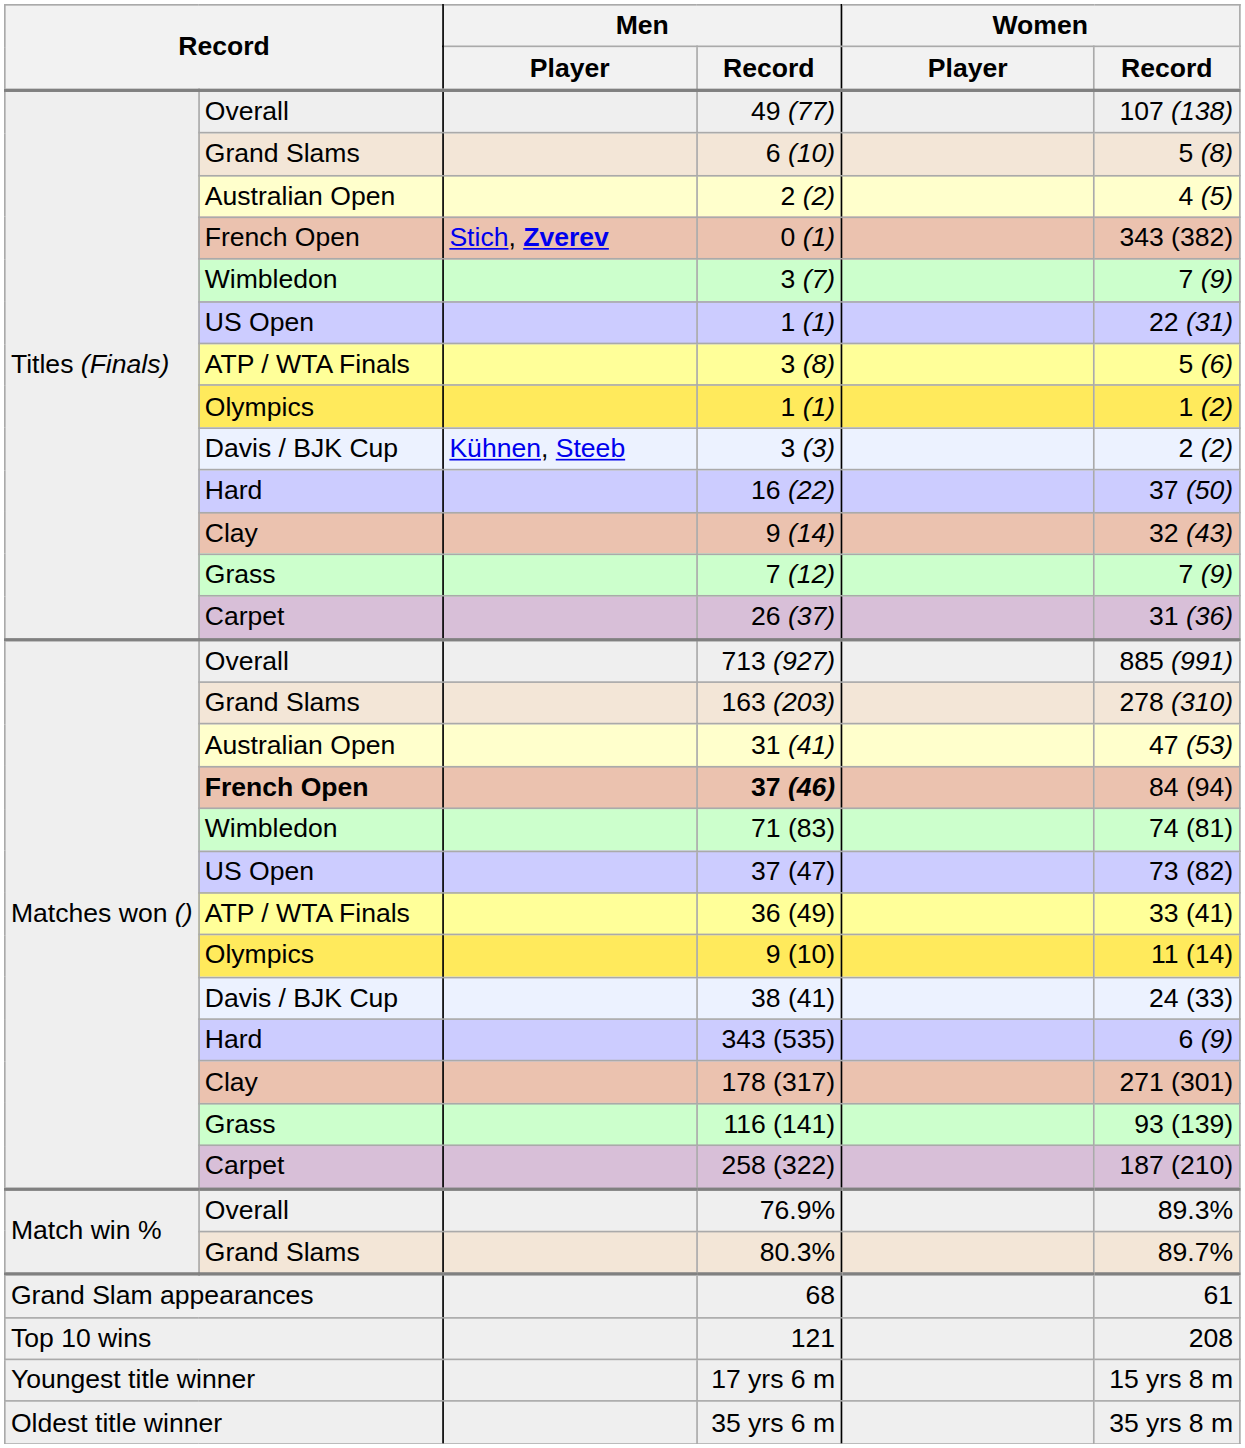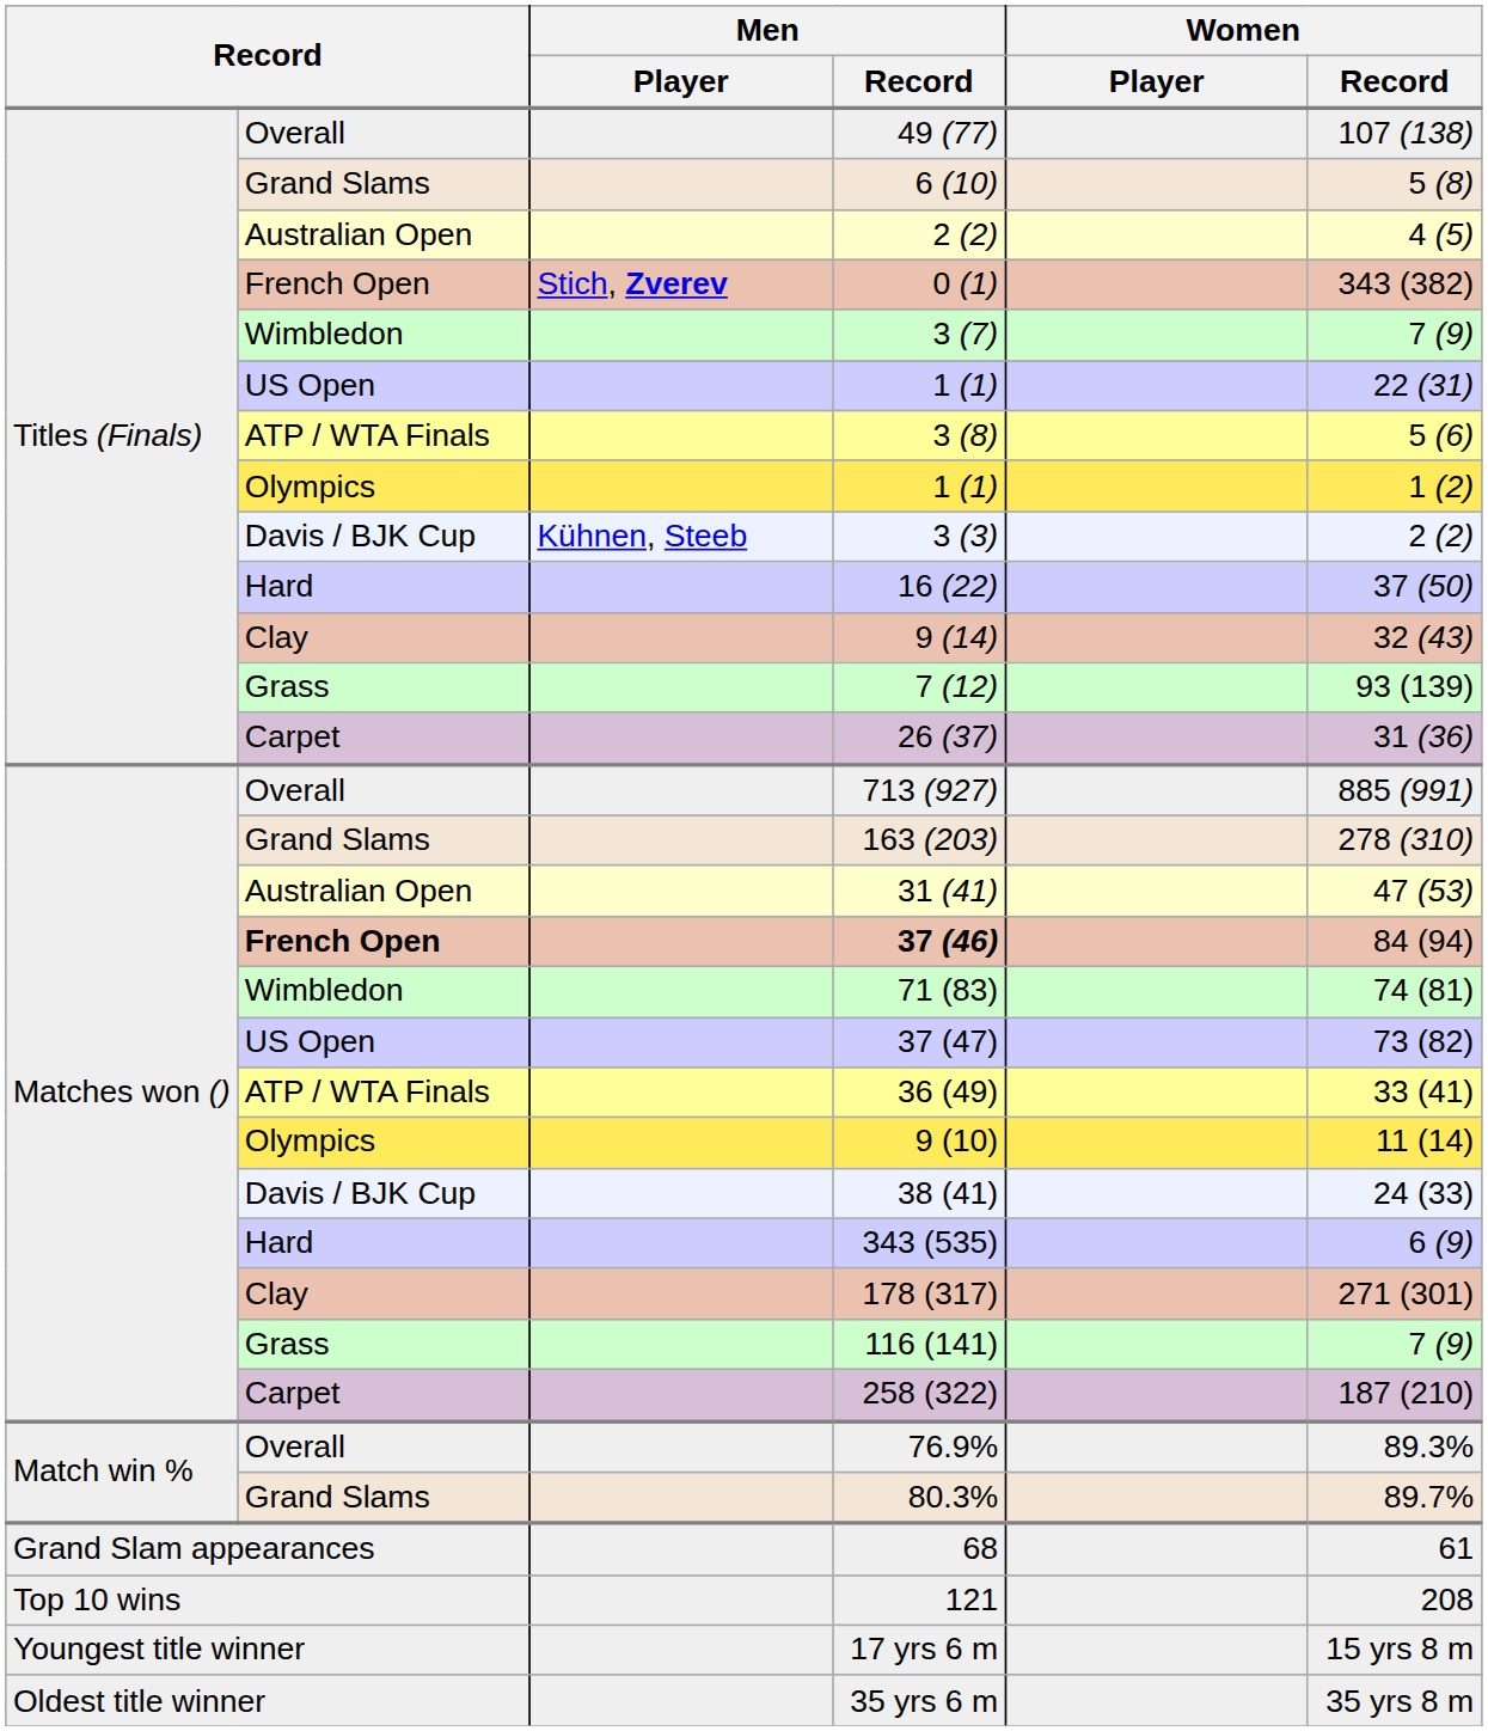 <table class="wikitable sortable nowrap">
 <tr>
 <th colspan="2" rowspan="2" style="border-right: 1pt black solid">Record</th>
 <th colspan="2" style="border-right: 1pt black solid">Men</th>
 <th colspan="2">Women</th>
 </tr>
 <tr>
 <th width="145">Player</th>
 <th width="80" class="unsortable" style="border-right: 1pt black solid">Record</th>
 <th width="145">Player</th>
 <th width="80" class="unsortable">Record</th>
 </tr>
 <tr bgcolor=efefef style="border-top:2px solid gray">
 <td rowspan="13">Titles <em>(Finals)</em></td>
 <td width=140 style="border-right: 1pt black solid">Overall</td>
 <td></td>
 <td align="right" style="border-right: 1pt black solid">49 <em>(77)</em></td>
 <td></td>
 <td align="right">107 <em>(138)</em></td>
 </tr>
 <tr bgcolor=f3e6d7>
 <td style="border-right: 1pt black solid">Grand Slams</td>
 <td></td>
 <td align="right" style="border-right: 1pt black solid">6 <em>(10)</em></td>
 <td></td>
 <td align="right">5 <em>(8)</em></td>
 </tr>
 <tr bgcolor=ffffcc>
 <td style="border-right: 1pt black solid">Australian Open</td>
 <td></td>
 <td align="right" style="border-right: 1pt black solid">2 <em>(2)</em></td>
 <td></td>
 <td align="right">4 <em>(5)</em></td>
 </tr>
 <tr bgcolor=ebc2af>
 <td style="border-right: 1pt black solid">French Open</td>
 <td><a href='#'>Stich</a>, <strong><a href='#'>Zverev</a></strong></td>
 <td align="right" style="border-right: 1pt black solid">0 <em>(1)</em></td>
 <td></td>
 <td align="right">343 </em>(382)<em></td>
 </tr>
 <tr bgcolor=ccffcc>
 <td style="border-right: 1pt black solid">Wimbledon</td>
 <td></td>
 <td align="right" style="border-right: 1pt black solid">3 <em>(7)</em></td>
 <td></td>
 <td align="right">7 <em>(9)</em></td>
 </tr>
 <tr bgcolor=ccccff>
 <td style="border-right: 1pt black solid">US Open</td>
 <td></td>
 <td align="right" style="border-right: 1pt black solid">1 <em>(1)</em></td>
 <td></td>
 <td align="right">22 <em>(31)</em></td>
 </tr>
 <tr bgcolor=ffff99>
 <td style="border-right: 1pt black solid">ATP / WTA Finals</td>
 <td></td>
 <td align="right" style="border-right: 1pt black solid">3 <em>(8)</em></td>
 <td></td>
 <td align="right">5 <em>(6)</em></td>
 </tr>
 <tr bgcolor=ffea5c>
 <td style="border-right: 1pt black solid">Olympics</td>
 <td><strong></strong></td>
 <td align="right" style="border-right: 1pt black solid">1 <em>(1)</em></td>
 <td></td>
 <td align="right">1 <em>(2)</em></td>
 </tr>
 <tr bgcolor=ecf2ff>
 <td style="border-right: 1pt black solid">Davis / BJK Cup</td>
 <td><a href='#'>Kühnen</a>, <a href='#'>Steeb</a></td>
 <td align="right" style="border-right: 1pt black solid">3 <em>(3)</em></td>
 <td></td>
 <td align="right">2 <em>(2)</em></td>
 </tr>
 <tr bgcolor=ccccff>
 <td style="border-right: 1pt black solid">Hard</td>
 <td></td>
 <td align="right" style="border-right: 1pt black solid">16 <em>(22)</em></td>
 <td></td>
 <td align="right">37 <em>(50)</em></td>
 </tr>
 <tr bgcolor=ebc2af>
 <td style="border-right: 1pt black solid">Clay</td>
 <td><strong></strong></td>
 <td align="right" style="border-right: 1pt black solid">9 <em>(14)</em></td>
 <td></td>
 <td align="right">32 <em>(43)</em></td>
 </tr>
 <tr bgcolor=ccffcc>
 <td style="border-right: 1pt black solid">Grass</td>
 <td></td>
 <td align="right" style="border-right: 1pt black solid">7 <em>(12)</em></td>
 <td></td>
-<td align="right">7 <em>(9)</em></td>
+<td align="right">93 </em>(139)<em></td>
 </tr>
 <tr bgcolor=thistle>
 <td style="border-right: 1pt black solid">Carpet</td>
 <td></td>
 <td align="right" style="border-right: 1pt black solid">26 <em>(37)</em></td>
 <td></td>
 <td align="right">31 <em>(36)</em></td>
 </tr>
 <tr bgcolor=efefef style="border-top:2px solid gray">
 <td rowspan="13">Matches won <em>()</em></td>
 <td bgcolor=efefef style="border-right: 1pt black solid">Overall</td>
 <td></td>
 <td align="right" style="border-right: 1pt black solid">713 <em>(927)</em></td>
 <td></td>
 <td align="right">885 <em>(991)</em></td>
 </tr>
 <tr bgcolor=f3e6d7>
 <td style="border-right: 1pt black solid">Grand Slams</td>
 <td></td>
 <td align="right" style="border-right: 1pt black solid">163 <em>(203)</em></td>
 <td></td>
 <td align="right">278 <em>(310)</em></td>
 </tr>
 <tr bgcolor=ffffcc>
 <td style="border-right: 1pt black solid">Australian Open</td>
 <td><strong></strong></td>
 <td align="right" style="border-right: 1pt black solid">31 <em>(41)</em></td>
 <td></td>
 <td align="right">47 <em>(53)</em></td>
 </tr>
 <tr bgcolor=ebc2af>
 <td style="border-right: 1pt black solid"><strong>French Open</strong></td>
 <td><strong></strong></td>
 <td align="right" style="border-right: 1pt black solid"><strong>37 <em>(46)<strong><em></td>
 <td></td>
 <td align="right">84 </em>(94)<em></td>
 </tr>
 <tr bgcolor=ccffcc>
 <td style="border-right: 1pt black solid">Wimbledon</td>
 <td></td>
 <td align="right" style="border-right: 1pt black solid">71 </em>(83)<em></td>
 <td></td>
 <td align="right">74 </em>(81)<em></td>
 </tr>
 <tr bgcolor=ccccff>
 <td style="border-right: 1pt black solid">US Open</td>
 <td></td>
 <td align="right" style="border-right: 1pt black solid">37 </em>(47)<em></td>
 <td></td>
 <td align="right">73 </em>(82)<em></td>
 </tr>
 <tr bgcolor=ffff99>
 <td style="border-right: 1pt black solid">ATP / WTA Finals</td>
 <td></td>
 <td align="right" style="border-right: 1pt black solid">36 </em>(49)<em></td>
 <td></td>
 <td align="right">33 </em>(41)<em></td>
 </tr>
 <tr bgcolor=ffea5c>
 <td style="border-right: 1pt black solid">Olympics</td>
 <td></strong><strong></td>
 <td align="right" style="border-right: 1pt black solid">9 </em>(10)<em></td>
 <td></td>
 <td align="right">11 </em>(14)<em></td>
 </tr>
 <tr bgcolor=ecf2ff>
 <td style="border-right: 1pt black solid">Davis / BJK Cup</td>
 <td></td>
 <td align="right" style="border-right: 1pt black solid">38 </em>(41)<em></td>
 <td></td>
 <td align="right">24 </em>(33)<em></td>
 </tr>
 <tr bgcolor=ccccff>
 <td style="border-right: 1pt black solid">Hard</td>
 <td></td>
 <td align="right" style="border-right: 1pt black solid">343 </em>(535)<em></td>
 <td></td>
 <td align="right">6 <em>(9)</em></td>
 </tr>
 <tr bgcolor=ebc2af>
 <td style="border-right: 1pt black solid">Clay</td>
 <td></td>
 <td align="right" style="border-right: 1pt black solid">178 </em>(317)<em></td>
 <td></td>
 <td align="right">271 </em>(301)<em></td>
 </tr>
 <tr bgcolor=ccffcc>
 <td style="border-right: 1pt black solid">Grass</td>
 <td></td>
 <td align="right" style="border-right: 1pt black solid">116 </em>(141)<em></td>
 <td></td>
-<td align="right">93 </em>(139)<em></td>
+<td align="right">7 <em>(9)</em></td>
 </tr>
 <tr bgcolor=thistle>
 <td style="border-right: 1pt black solid">Carpet</td>
 <td></td>
 <td align="right" style="border-right: 1pt black solid">258 </em>(322)<em></td>
 <td></td>
 <td align="right">187 </em>(210)<em></td>
 </tr>
 <tr bgcolor=efefef>
 <td rowspan="2" style="border-top:2px solid gray">Match win %</td>
 <td style="border-right: 1pt black solid; border-top:2px solid gray">Overall</td>
 <td style="border-top:2px solid gray"></td>
 <td align="right" style="border-right: 1pt black solid; border-top:2px solid gray">76.9%</td>
 <td style="border-top:2px solid gray"></td>
 <td align="right" style="border-top:2px solid gray">89.3%</td>
 </tr>
 <tr bgcolor=f3e6d7>
 <td style="border-right: 1pt black solid">Grand Slams</td>
 <td></td>
 <td align="right" style="border-right: 1pt black solid">80.3%</td>
 <td></td>
 <td align="right">89.7%</td>
 </tr>
 <tr bgcolor=efefef>
 <td colspan="2" style="border-right: 1pt black solid; border-top:2px solid gray">Grand Slam appearances</td>
 <td style="border-top:2px solid gray"></td>
 <td align="right" style="border-right: 1pt black solid; border-top:2px solid gray">68</td>
 <td style="border-top:2px solid gray"></td>
 <td align="right" style="border-top:2px solid gray">61</td>
 </tr>
 <tr bgcolor=efefef>
 <td colspan="2" style="border-right: 1pt black solid">Top 10 wins</td>
 <td></td>
 <td align="right" style="border-right: 1pt black solid">121</td>
 <td></td>
 <td align="right">208</td>
 </tr>
 <tr bgcolor=efefef>
 <td colspan="2" style="border-right: 1pt black solid">Youngest title winner</td>
 <td></td>
 <td align="right" style="border-right: 1pt black solid">17 yrs 6 m</td>
 <td></td>
 <td align="right">15 yrs 8 m</td>
 </tr>
 <tr bgcolor=efefef>
 <td colspan="2" style="border-right: 1pt black solid">Oldest title winner</td>
 <td></td>
 <td align="right" style="border-right: 1pt black solid">35 yrs 6 m</td>
 <td></strong><strong></td>
 <td align="right">35 yrs 8 m</td>
 </tr>
 </table>
